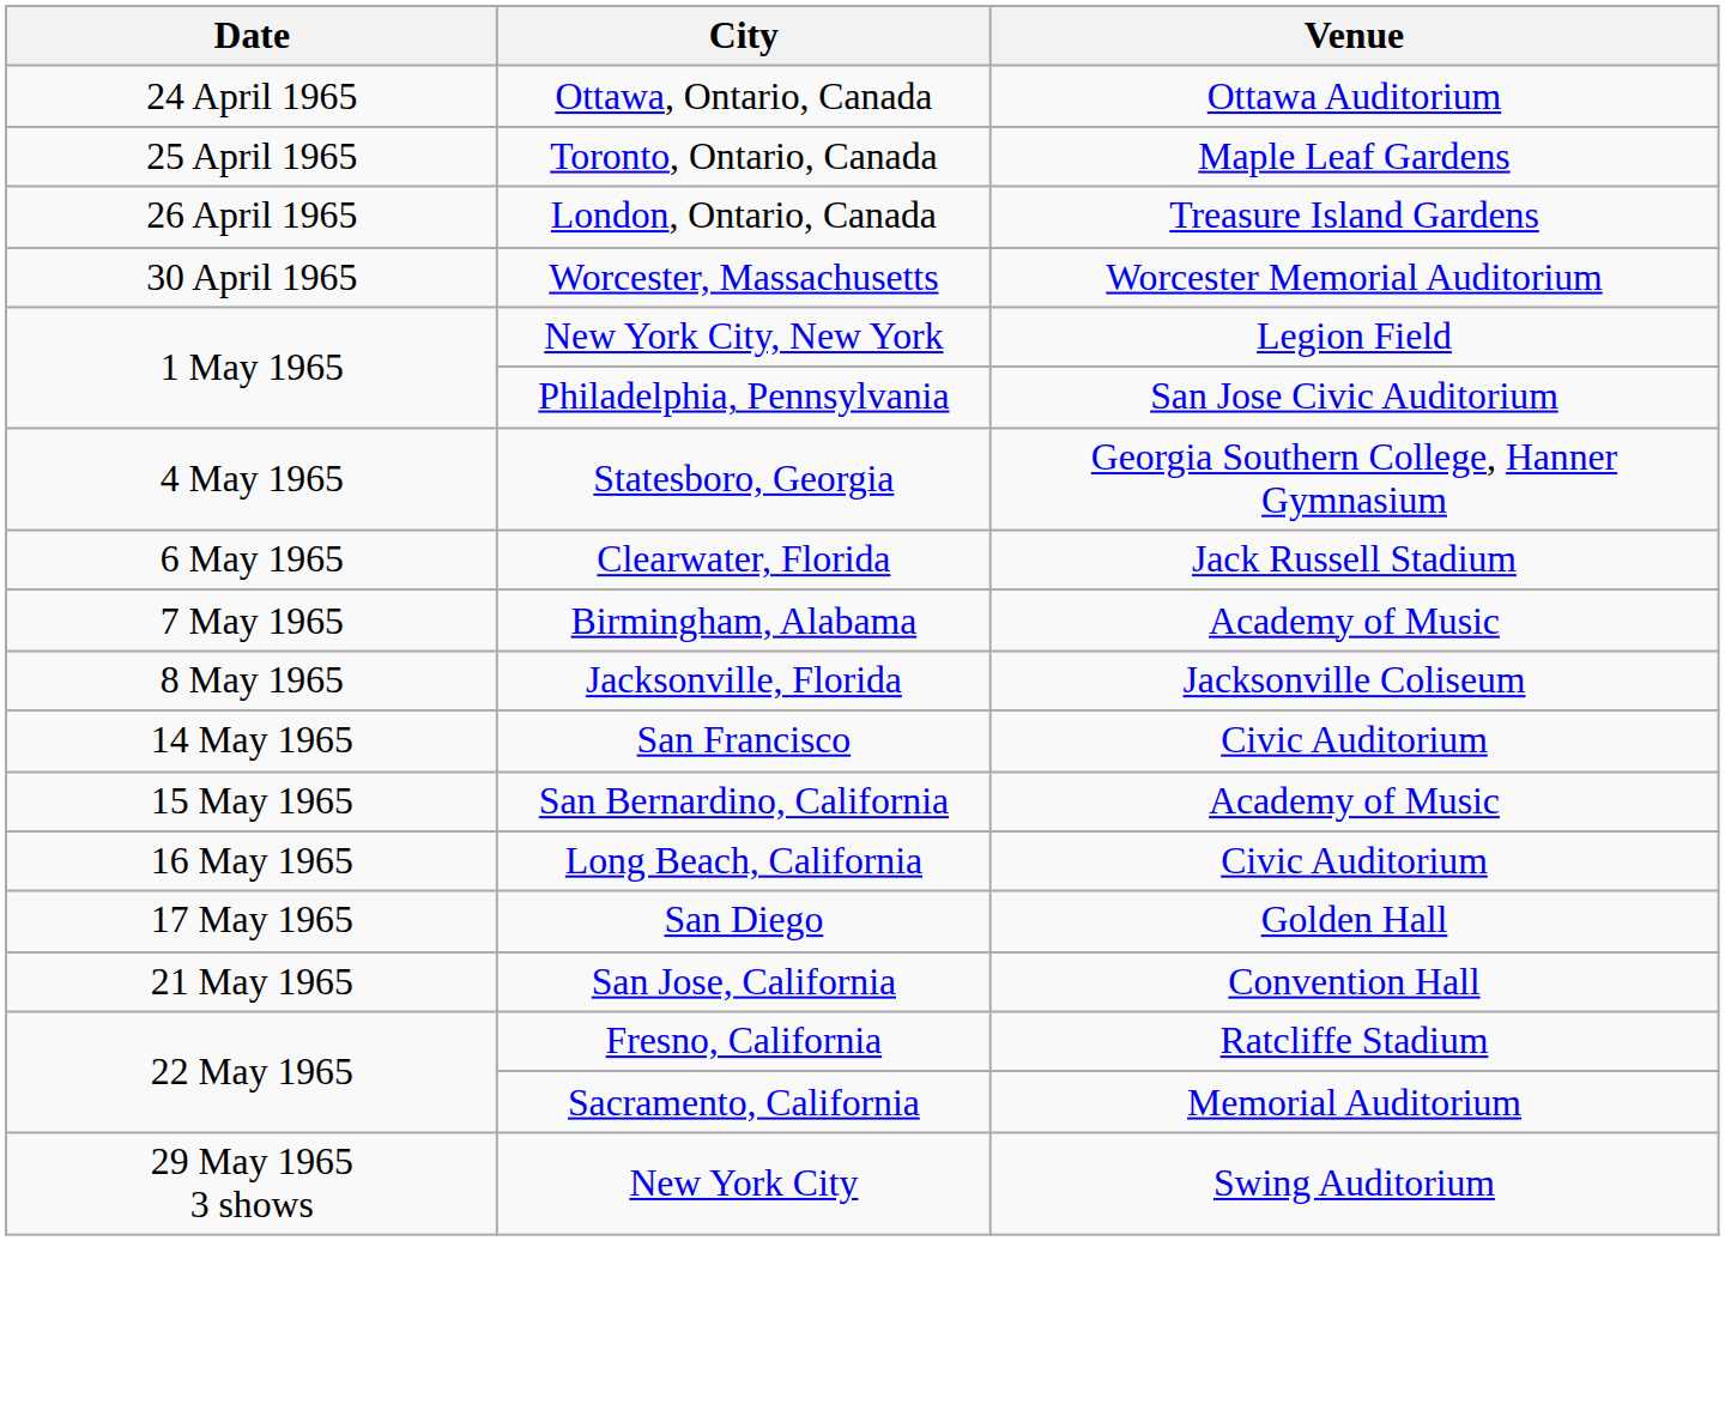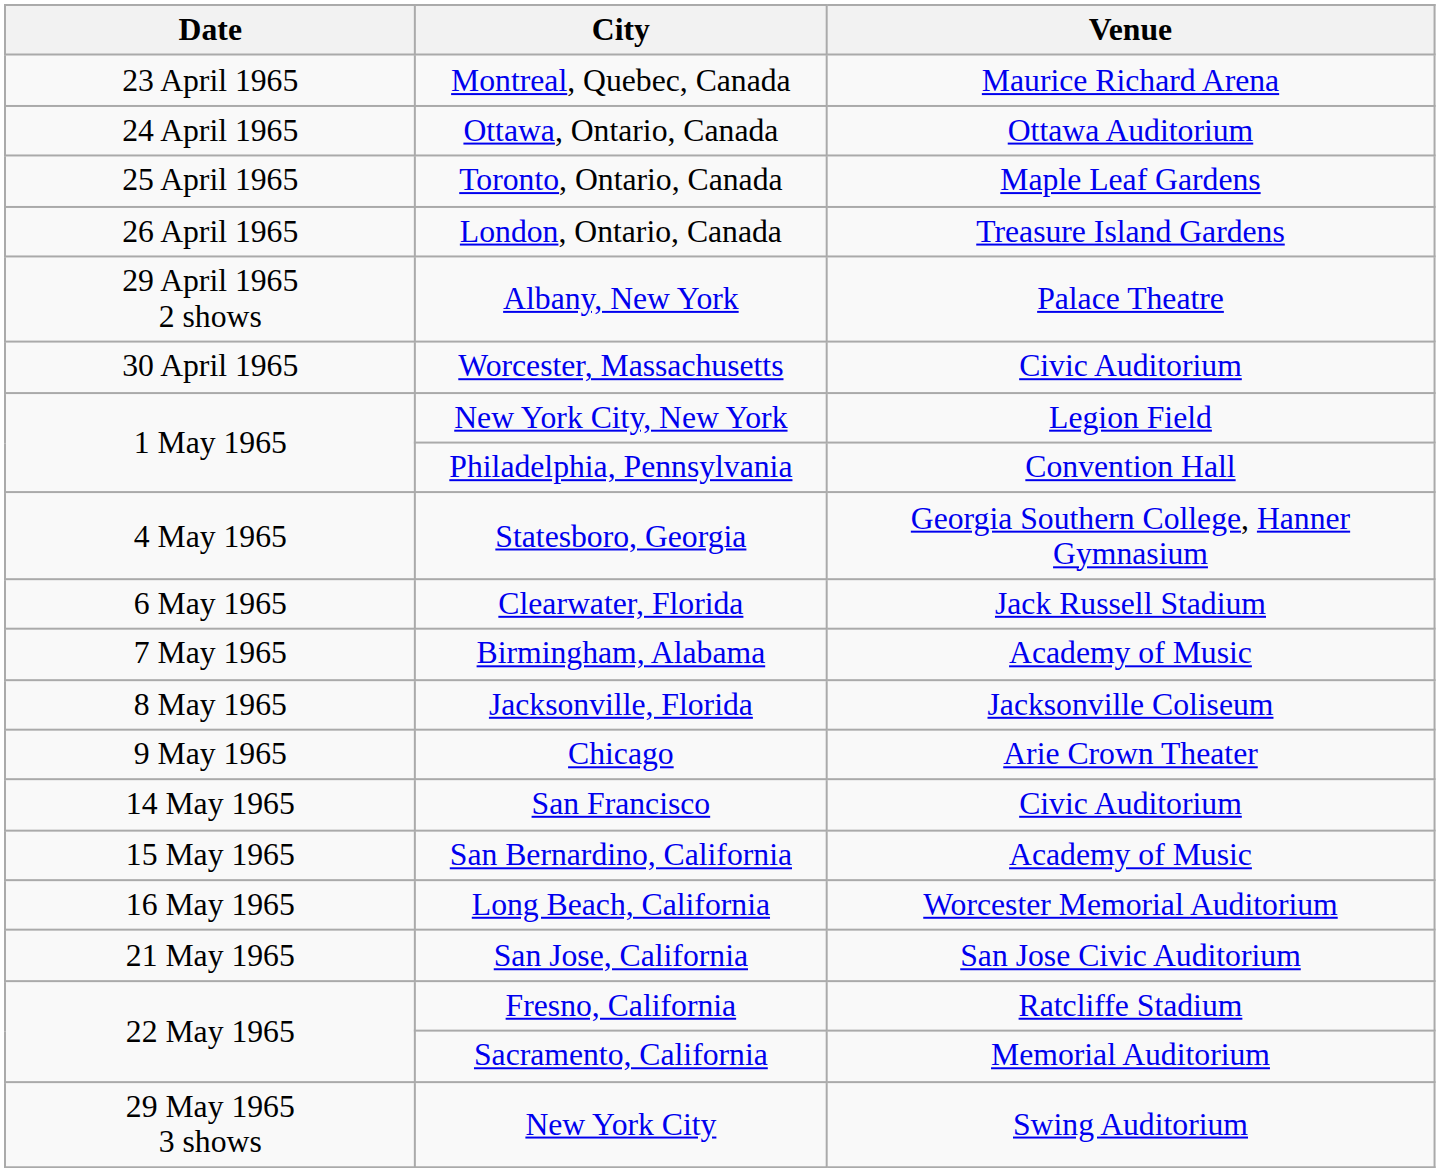 <table class="wikitable" style="text-align:center;">
 <tr>
 <th style="width:200px;">Date</th>
 <th style="width:200px;">City</th>
 <th style="width:300px;">Venue</th>
+</tr>
+<tr>
+<td>23 April 1965</td>
+<td><a href='#'>Montreal</a>, Quebec, Canada</td>
+<td><a href='#'>Maurice Richard Arena</a></td>
 </tr>
 <tr>
 <td>24 April 1965</td>
 <td><a href='#'>Ottawa</a>, Ontario, Canada</td>
 <td><a href='#'>Ottawa Auditorium</a></td>
 </tr>
 <tr>
 <td>25 April 1965</td>
 <td><a href='#'>Toronto</a>, Ontario, Canada</td>
 <td><a href='#'>Maple Leaf Gardens</a></td>
 </tr>
 <tr>
 <td>26 April 1965</td>
 <td><a href='#'>London</a>, Ontario, Canada</td>
 <td><a href='#'>Treasure Island Gardens</a></td>
 </tr>
 <tr>
+<td>29 April 1965<br>2 shows</td>
+<td><a href='#'>Albany, New York</a></td>
+<td><a href='#'>Palace Theatre</a></td>
+</tr>
+<tr>
 <td>30 April 1965</td>
 <td><a href='#'>Worcester, Massachusetts</a></td>
-<td><a href='#'>Worcester Memorial Auditorium</a></td>
+<td><a href='#'>Civic Auditorium</a></td>
 </tr>
 <tr>
 <td rowspan="2">1 May 1965</td>
 <td><a href='#'>New York City, New York</a></td>
 <td><a href='#'>Legion Field</a></td>
 </tr>
 <tr>
 <td><a href='#'>Philadelphia, Pennsylvania </a></td>
-<td><a href='#'>San Jose Civic Auditorium</a></td>
+<td><a href='#'>Convention Hall</a></td>
 </tr>
 <tr>
 <td>4 May 1965</td>
 <td><a href='#'>Statesboro, Georgia</a></td>
 <td><a href='#'>Georgia Southern College</a>, <a href='#'>Hanner Gymnasium</a></td>
 </tr>
 <tr>
 <td>6 May 1965</td>
 <td><a href='#'>Clearwater, Florida</a></td>
 <td><a href='#'>Jack Russell Stadium</a></td>
 </tr>
 <tr>
 <td>7 May 1965</td>
 <td><a href='#'>Birmingham, Alabama</a></td>
 <td><a href='#'>Academy of Music</a></td>
 </tr>
 <tr>
 <td>8 May 1965</td>
 <td><a href='#'>Jacksonville, Florida</a></td>
 <td><a href='#'>Jacksonville Coliseum</a></td>
 </tr>
 <tr>
+<td>9 May 1965</td>
+<td><a href='#'>Chicago</a></td>
+<td><a href='#'>Arie Crown Theater</a></td>
+</tr>
+<tr>
 <td>14 May 1965</td>
 <td><a href='#'>San Francisco</a></td>
 <td><a href='#'>Civic Auditorium</a></td>
 </tr>
 <tr>
 <td>15 May 1965</td>
 <td><a href='#'>San Bernardino, California</a></td>
 <td><a href='#'>Academy of Music</a></td>
 </tr>
 <tr>
 <td>16 May 1965</td>
 <td><a href='#'>Long Beach, California</a></td>
-<td><a href='#'>Civic Auditorium</a></td>
-</tr>
-<tr>
-<td>17 May 1965</td>
-<td><a href='#'>San Diego</a></td>
-<td><a href='#'>Golden Hall</a></td>
+<td><a href='#'>Worcester Memorial Auditorium</a></td>
 </tr>
 <tr>
 <td>21 May 1965</td>
 <td><a href='#'>San Jose, California</a></td>
-<td><a href='#'>Convention Hall</a></td>
+<td><a href='#'>San Jose Civic Auditorium</a></td>
 </tr>
 <tr>
 <td rowspan="2">22 May 1965</td>
 <td><a href='#'>Fresno, California</a></td>
 <td><a href='#'>Ratcliffe Stadium</a></td>
 </tr>
 <tr>
 <td><a href='#'>Sacramento, California</a></td>
 <td><a href='#'> Memorial Auditorium</a></td>
 </tr>
 <tr>
 <td>29 May 1965<br>3 shows</td>
 <td><a href='#'>New York City</a></td>
 <td><a href='#'>Swing Auditorium</a></td>
 </tr>
 </table>
